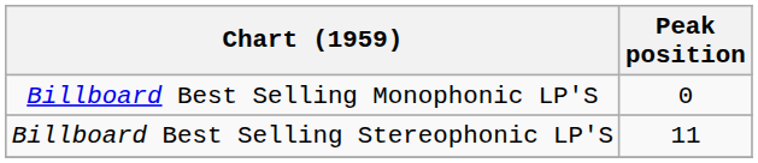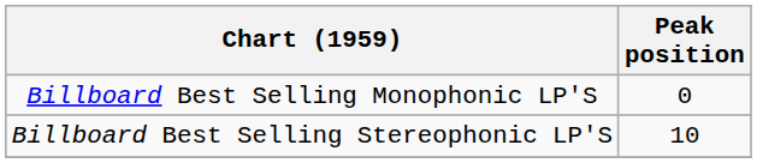 <table class="wikitable sortable plainrowheaders" style="text-align:center">
 <tr>
 <th scope="col">Chart (1959)</th>
 <th scope="col">Peak<br>position</th>
 </tr>
 <tr>
 <td><em><a href='#'>Billboard</a></em> Best Selling Monophonic LP'S</td>
 <td>0</td>
 </tr>
 <tr>
 <td><em>Billboard</em> Best Selling Stereophonic LP'S</td>
-<td>11</td>
+<td>10</td>
 </tr>
 <tr>
 </tr>
 </table>
